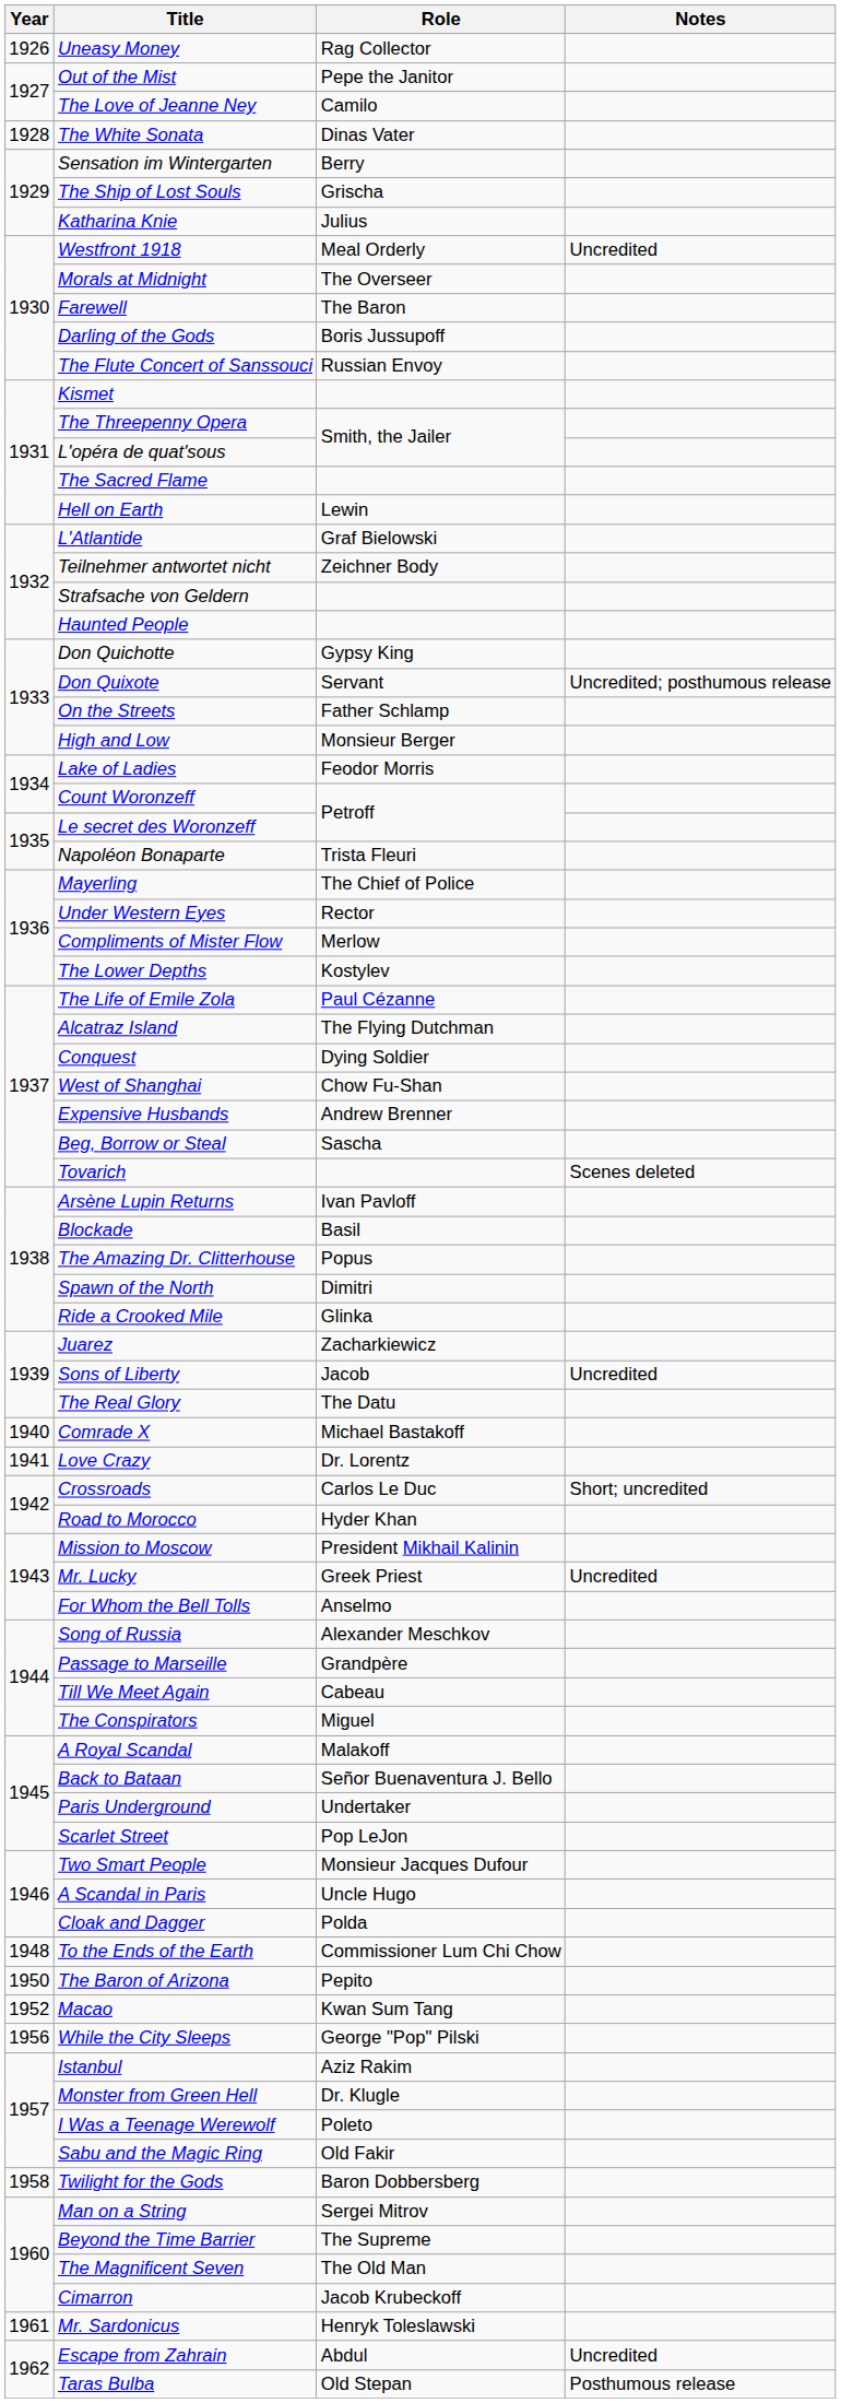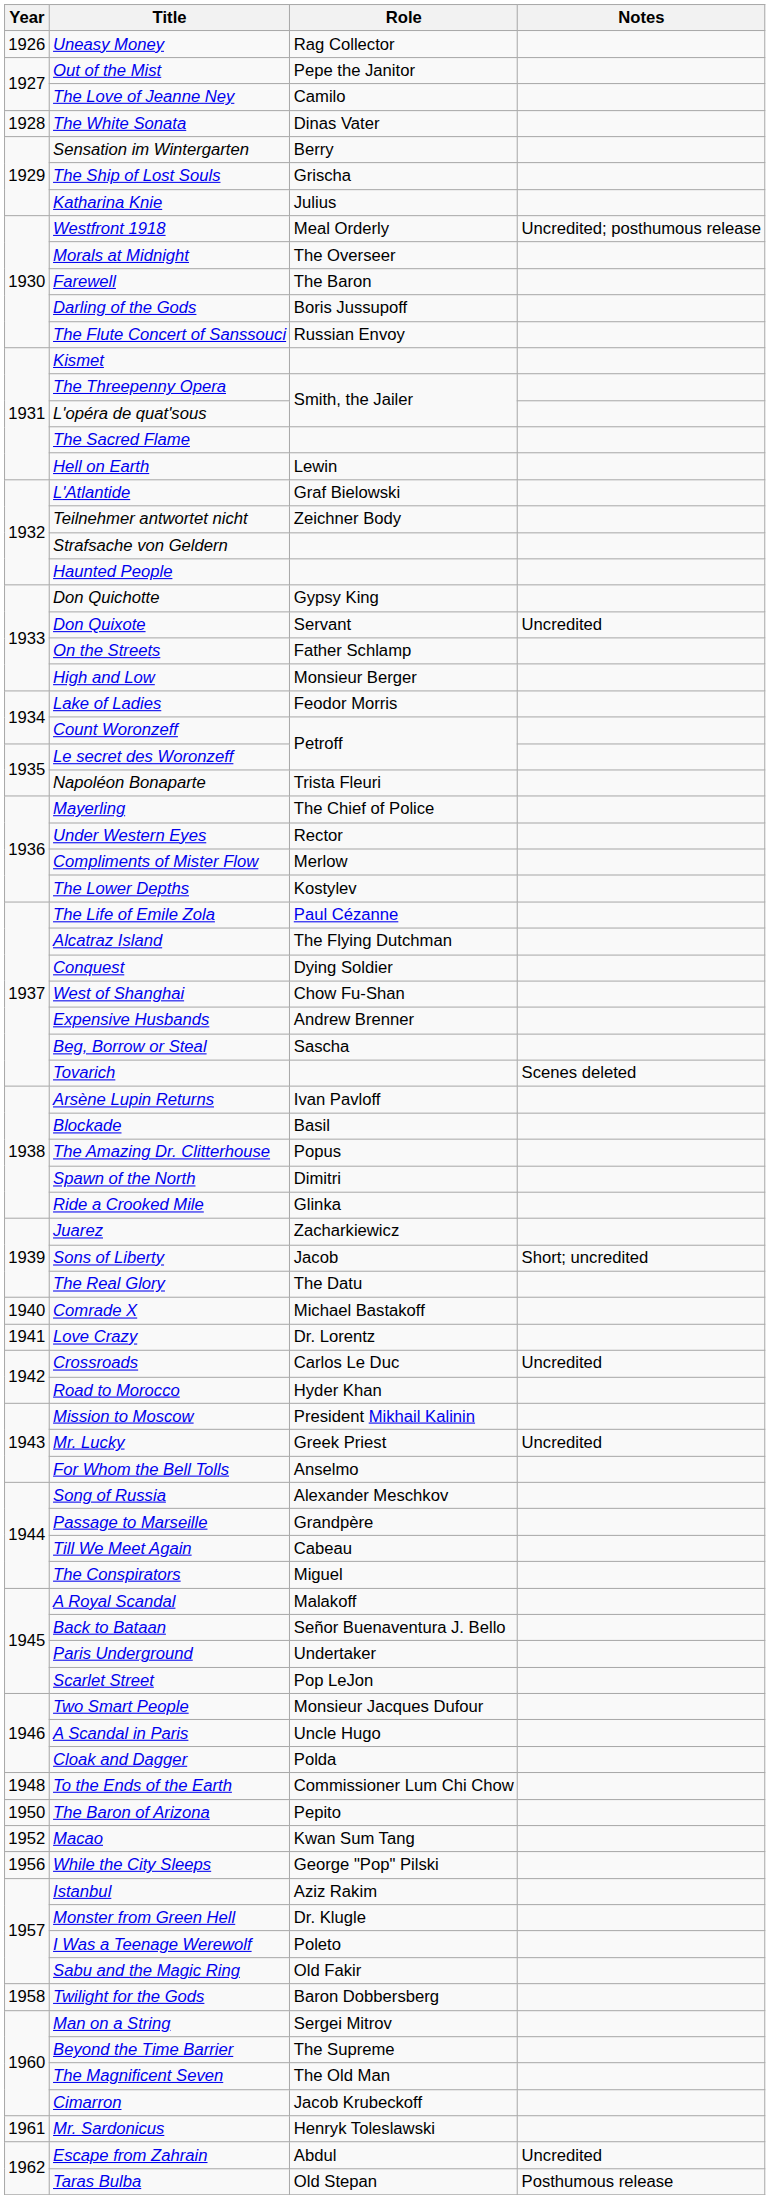 <table class="wikitable sortable">
 <tr>
 <th>Year</th>
 <th>Title</th>
 <th>Role</th>
 <th class="unsortable">Notes</th>
 </tr>
 <tr>
 <td>1926</td>
 <td><em><a href='#'>Uneasy Money</a></em></td>
 <td>Rag Collector</td>
 <td></td>
 </tr>
 <tr>
 <td rowspan="2">1927</td>
 <td><em><a href='#'>Out of the Mist</a></em></td>
 <td>Pepe the Janitor</td>
 <td></td>
 </tr>
 <tr>
 <td><em><a href='#'>The Love of Jeanne Ney</a></em></td>
 <td>Camilo</td>
 <td></td>
 </tr>
 <tr>
 <td>1928</td>
 <td><em><a href='#'>The White Sonata</a></em></td>
 <td>Dinas Vater</td>
 <td></td>
 </tr>
 <tr>
 <td rowspan="3">1929</td>
 <td><em>Sensation im Wintergarten</em></td>
 <td>Berry</td>
 <td></td>
 </tr>
 <tr>
 <td><em><a href='#'>The Ship of Lost Souls</a></em></td>
 <td>Grischa</td>
 <td></td>
 </tr>
 <tr>
 <td><em><a href='#'>Katharina Knie</a></em></td>
 <td>Julius</td>
 <td></td>
 </tr>
 <tr>
 <td rowspan="5">1930</td>
 <td><em><a href='#'>Westfront 1918</a></em></td>
 <td>Meal Orderly</td>
-<td>Uncredited</td>
+<td>Uncredited; posthumous release</td>
 </tr>
 <tr>
 <td><em><a href='#'>Morals at Midnight</a></em></td>
 <td>The Overseer</td>
 <td></td>
 </tr>
 <tr>
 <td><em><a href='#'>Farewell</a></em></td>
 <td>The Baron</td>
 <td></td>
 </tr>
 <tr>
 <td><em><a href='#'>Darling of the Gods</a></em></td>
 <td>Boris Jussupoff</td>
 <td></td>
 </tr>
 <tr>
 <td><em><a href='#'>The Flute Concert of Sanssouci</a></em></td>
 <td>Russian Envoy</td>
 <td></td>
 </tr>
 <tr>
 <td rowspan="5">1931</td>
 <td><em><a href='#'>Kismet</a></em></td>
 <td></td>
 <td></td>
 </tr>
 <tr>
 <td><em><a href='#'>The Threepenny Opera</a></em></td>
 <td rowspan="2">Smith, the Jailer</td>
 <td></td>
 </tr>
 <tr>
 <td><em>L'opéra de quat'sous</em></td>
 <td></td>
 </tr>
 <tr>
 <td><em><a href='#'>The Sacred Flame</a></em></td>
 <td></td>
 <td></td>
 </tr>
 <tr>
 <td><em><a href='#'>Hell on Earth</a></em></td>
 <td>Lewin</td>
 <td></td>
 </tr>
 <tr>
 <td rowspan="4">1932</td>
 <td><em><a href='#'>L'Atlantide</a></em></td>
 <td>Graf Bielowski</td>
 <td></td>
 </tr>
 <tr>
 <td><em>Teilnehmer antwortet nicht</em></td>
 <td>Zeichner Body</td>
 <td></td>
 </tr>
 <tr>
 <td><em>Strafsache von Geldern</em></td>
 <td></td>
 <td></td>
 </tr>
 <tr>
 <td><em><a href='#'>Haunted People</a></em></td>
 <td></td>
 <td></td>
 </tr>
 <tr>
 <td rowspan="4">1933</td>
 <td><em>Don Quichotte</em></td>
 <td>Gypsy King</td>
 <td></td>
 </tr>
 <tr>
 <td><em><a href='#'>Don Quixote</a></em></td>
 <td>Servant</td>
-<td>Uncredited; posthumous release</td>
+<td>Uncredited</td>
 </tr>
 <tr>
 <td><em><a href='#'>On the Streets</a></em></td>
 <td>Father Schlamp</td>
 <td></td>
 </tr>
 <tr>
 <td><em><a href='#'>High and Low</a></em></td>
 <td>Monsieur Berger</td>
 <td></td>
 </tr>
 <tr>
 <td rowspan="2">1934</td>
 <td><em><a href='#'>Lake of Ladies</a></em></td>
 <td>Feodor Morris</td>
 <td></td>
 </tr>
 <tr>
 <td><em><a href='#'>Count Woronzeff</a></em></td>
 <td rowspan="2">Petroff</td>
 <td></td>
 </tr>
 <tr>
 <td rowspan="2">1935</td>
 <td><em><a href='#'>Le secret des Woronzeff</a></em></td>
 <td></td>
 </tr>
 <tr>
 <td><em>Napoléon Bonaparte</em></td>
 <td>Trista Fleuri</td>
 <td></td>
 </tr>
 <tr>
 <td rowspan="4">1936</td>
 <td><em><a href='#'>Mayerling</a></em></td>
 <td>The Chief of Police</td>
 <td></td>
 </tr>
 <tr>
 <td><em><a href='#'>Under Western Eyes</a></em></td>
 <td>Rector</td>
 <td></td>
 </tr>
 <tr>
 <td><em><a href='#'>Compliments of Mister Flow</a></em></td>
 <td>Merlow</td>
 <td></td>
 </tr>
 <tr>
 <td><em><a href='#'>The Lower Depths</a></em></td>
 <td>Kostylev</td>
 <td></td>
 </tr>
 <tr>
 <td rowspan="7">1937</td>
 <td><em><a href='#'>The Life of Emile Zola</a></em></td>
 <td><a href='#'>Paul Cézanne</a></td>
 <td></td>
 </tr>
 <tr>
 <td><em><a href='#'>Alcatraz Island</a></em></td>
 <td>The Flying Dutchman</td>
 <td></td>
 </tr>
 <tr>
 <td><em><a href='#'>Conquest</a></em></td>
 <td>Dying Soldier</td>
 <td></td>
 </tr>
 <tr>
 <td><em><a href='#'>West of Shanghai</a></em></td>
 <td>Chow Fu-Shan</td>
 <td></td>
 </tr>
 <tr>
 <td><em><a href='#'>Expensive Husbands</a></em></td>
 <td>Andrew Brenner</td>
 <td></td>
 </tr>
 <tr>
 <td><em><a href='#'>Beg, Borrow or Steal</a></em></td>
 <td>Sascha</td>
 <td></td>
 </tr>
 <tr>
 <td><em><a href='#'>Tovarich</a></em></td>
 <td></td>
 <td>Scenes deleted</td>
 </tr>
 <tr>
 <td rowspan="5">1938</td>
 <td><em><a href='#'>Arsène Lupin Returns</a></em></td>
 <td>Ivan Pavloff</td>
 <td></td>
 </tr>
 <tr>
 <td><em><a href='#'>Blockade</a></em></td>
 <td>Basil</td>
 <td></td>
 </tr>
 <tr>
 <td><em><a href='#'>The Amazing Dr. Clitterhouse</a></em></td>
 <td>Popus</td>
 <td></td>
 </tr>
 <tr>
 <td><em><a href='#'>Spawn of the North</a></em></td>
 <td>Dimitri</td>
 <td></td>
 </tr>
 <tr>
 <td><em><a href='#'>Ride a Crooked Mile</a></em></td>
 <td>Glinka</td>
 <td></td>
 </tr>
 <tr>
 <td rowspan="3">1939</td>
 <td><em><a href='#'>Juarez</a></em></td>
 <td>Zacharkiewicz</td>
 <td></td>
 </tr>
 <tr>
 <td><em><a href='#'>Sons of Liberty</a></em></td>
 <td>Jacob</td>
-<td>Uncredited</td>
+<td>Short; uncredited</td>
 </tr>
 <tr>
 <td><em><a href='#'>The Real Glory</a></em></td>
 <td>The Datu</td>
 <td></td>
 </tr>
 <tr>
 <td>1940</td>
 <td><em><a href='#'>Comrade X</a></em></td>
 <td>Michael Bastakoff</td>
 <td></td>
 </tr>
 <tr>
 <td>1941</td>
 <td><em><a href='#'>Love Crazy</a></em></td>
 <td>Dr. Lorentz</td>
 <td></td>
 </tr>
 <tr>
 <td rowspan="2">1942</td>
 <td><em><a href='#'>Crossroads</a></em></td>
 <td>Carlos Le Duc</td>
-<td>Short; uncredited</td>
+<td>Uncredited</td>
 </tr>
 <tr>
 <td><em><a href='#'>Road to Morocco</a></em></td>
 <td>Hyder Khan</td>
 <td></td>
 </tr>
 <tr>
 <td rowspan="3">1943</td>
 <td><em><a href='#'>Mission to Moscow</a></em></td>
 <td>President <a href='#'>Mikhail Kalinin</a></td>
 <td></td>
 </tr>
 <tr>
 <td><em><a href='#'>Mr. Lucky</a></em></td>
 <td>Greek Priest</td>
 <td>Uncredited</td>
 </tr>
 <tr>
 <td><em><a href='#'>For Whom the Bell Tolls</a></em></td>
 <td>Anselmo</td>
 <td></td>
 </tr>
 <tr>
 <td rowspan="4">1944</td>
 <td><em><a href='#'>Song of Russia</a></em></td>
 <td>Alexander Meschkov</td>
 <td></td>
 </tr>
 <tr>
 <td><em><a href='#'>Passage to Marseille</a></em></td>
 <td>Grandpère</td>
 <td></td>
 </tr>
 <tr>
 <td><em><a href='#'>Till We Meet Again</a></em></td>
 <td>Cabeau</td>
 <td></td>
 </tr>
 <tr>
 <td><em><a href='#'>The Conspirators</a></em></td>
 <td>Miguel</td>
 <td></td>
 </tr>
 <tr>
 <td rowspan="4">1945</td>
 <td><em><a href='#'>A Royal Scandal</a></em></td>
 <td>Malakoff</td>
 <td></td>
 </tr>
 <tr>
 <td><em><a href='#'>Back to Bataan</a></em></td>
 <td>Señor Buenaventura J. Bello</td>
 <td></td>
 </tr>
 <tr>
 <td><em><a href='#'>Paris Underground</a></em></td>
 <td>Undertaker</td>
 <td></td>
 </tr>
 <tr>
 <td><em><a href='#'>Scarlet Street</a></em></td>
 <td>Pop LeJon</td>
 <td></td>
 </tr>
 <tr>
 <td rowspan="3">1946</td>
 <td><em><a href='#'>Two Smart People</a></em></td>
 <td>Monsieur Jacques Dufour</td>
 <td></td>
 </tr>
 <tr>
 <td><em><a href='#'>A Scandal in Paris</a></em></td>
 <td>Uncle Hugo</td>
 <td></td>
 </tr>
 <tr>
 <td><em><a href='#'>Cloak and Dagger</a></em></td>
 <td>Polda</td>
 <td></td>
 </tr>
 <tr>
 <td>1948</td>
 <td><em><a href='#'>To the Ends of the Earth</a></em></td>
 <td>Commissioner Lum Chi Chow</td>
 <td></td>
 </tr>
 <tr>
 <td>1950</td>
 <td><em><a href='#'>The Baron of Arizona</a></em></td>
 <td>Pepito</td>
 <td></td>
 </tr>
 <tr>
 <td>1952</td>
 <td><em><a href='#'>Macao</a></em></td>
 <td>Kwan Sum Tang</td>
 <td></td>
 </tr>
 <tr>
 <td>1956</td>
 <td><em><a href='#'>While the City Sleeps</a></em></td>
 <td>George "Pop" Pilski</td>
 <td></td>
 </tr>
 <tr>
 <td rowspan="4">1957</td>
 <td><em><a href='#'>Istanbul</a></em></td>
 <td>Aziz Rakim</td>
 <td></td>
 </tr>
 <tr>
 <td><em><a href='#'>Monster from Green Hell</a></em></td>
 <td>Dr. Klugle</td>
 <td></td>
 </tr>
 <tr>
 <td><em><a href='#'>I Was a Teenage Werewolf</a></em></td>
 <td>Poleto</td>
 <td></td>
 </tr>
 <tr>
 <td><em><a href='#'>Sabu and the Magic Ring</a></em></td>
 <td>Old Fakir</td>
 <td></td>
 </tr>
 <tr>
 <td>1958</td>
 <td><em><a href='#'>Twilight for the Gods</a></em></td>
 <td>Baron Dobbersberg</td>
 <td></td>
 </tr>
 <tr>
 <td rowspan="4">1960</td>
 <td><em><a href='#'>Man on a String</a></em></td>
 <td>Sergei Mitrov</td>
 <td></td>
 </tr>
 <tr>
 <td><em><a href='#'>Beyond the Time Barrier</a></em></td>
 <td>The Supreme</td>
 <td></td>
 </tr>
 <tr>
 <td><em><a href='#'>The Magnificent Seven</a></em></td>
 <td>The Old Man</td>
 <td></td>
 </tr>
 <tr>
 <td><em><a href='#'>Cimarron</a></em></td>
 <td>Jacob Krubeckoff</td>
 <td></td>
 </tr>
 <tr>
 <td>1961</td>
 <td><em><a href='#'>Mr. Sardonicus</a></em></td>
 <td>Henryk Toleslawski</td>
 <td></td>
 </tr>
 <tr>
 <td rowspan="2">1962</td>
 <td><em><a href='#'>Escape from Zahrain</a></em></td>
 <td>Abdul</td>
 <td>Uncredited</td>
 </tr>
 <tr>
 <td><em><a href='#'>Taras Bulba</a></em></td>
 <td>Old Stepan</td>
 <td>Posthumous release</td>
 </tr>
 </table>
